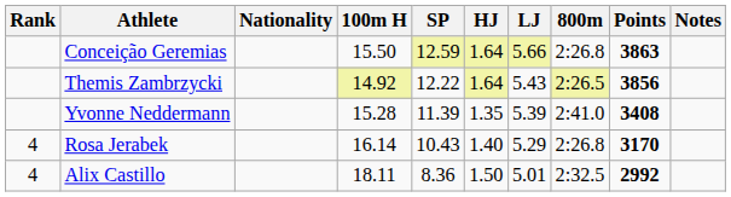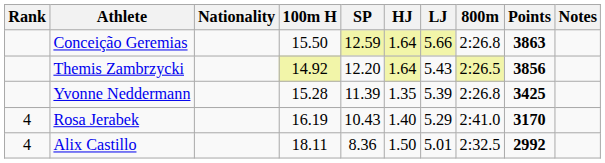 <table class="wikitable sortable" style=" text-align:center;">
 <tr>
 <th>Rank</th>
 <th>Athlete</th>
 <th>Nationality</th>
 <th>100m H</th>
 <th>SP</th>
 <th>HJ</th>
 <th>LJ</th>
 <th>800m</th>
 <th>Points</th>
 <th>Notes</th>
 </tr>
 <tr>
 <td></td>
 <td align=left><a href='#'>Conceição Geremias</a></td>
 <td align=left></td>
 <td>15.50</td>
 <td bgcolor=#F2F5A9>12.59</td>
 <td bgcolor=#F2F5A9>1.64</td>
 <td bgcolor=#F2F5A9>5.66</td>
 <td>2:26.8</td>
 <td><strong>3863</strong></td>
 <td></td>
 </tr>
 <tr>
 <td></td>
 <td align=left><a href='#'>Themis Zambrzycki</a></td>
 <td align=left></td>
 <td bgcolor=#F2F5A9>14.92</td>
-<td>12.22</td>
+<td>12.20</td>
 <td bgcolor=#F2F5A9>1.64</td>
 <td>5.43</td>
 <td bgcolor=#F2F5A9>2:26.5</td>
 <td><strong>3856</strong></td>
 <td></td>
 </tr>
 <tr>
 <td></td>
 <td align=left><a href='#'>Yvonne Neddermann</a></td>
 <td align=left></td>
 <td>15.28</td>
 <td>11.39</td>
 <td>1.35</td>
 <td>5.39</td>
-<td>2:41.0</td>
-<td><strong>3408</strong></td>
+<td>2:26.8</td>
+<td><strong>3425</strong></td>
 <td></td>
 </tr>
 <tr>
 <td>4</td>
 <td align=left><a href='#'>Rosa Jerabek</a></td>
 <td align=left></td>
-<td>16.14</td>
+<td>16.19</td>
 <td>10.43</td>
 <td>1.40</td>
 <td>5.29</td>
-<td>2:26.8</td>
+<td>2:41.0</td>
 <td><strong>3170</strong></td>
 <td></td>
 </tr>
 <tr>
 <td>4</td>
 <td align=left><a href='#'>Alix Castillo</a></td>
 <td align=left></td>
 <td>18.11</td>
 <td>8.36</td>
 <td>1.50</td>
 <td>5.01</td>
 <td>2:32.5</td>
 <td><strong>2992</strong></td>
 <td></td>
 </tr>
 </table>
